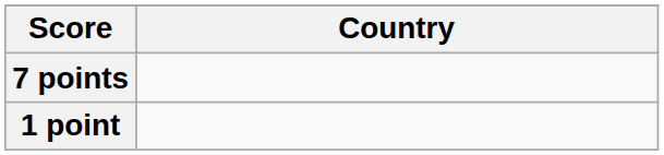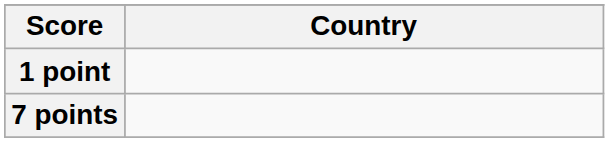 <table class="wikitable">
 <tr>
 </tr>
 <tr>
 <th scope="col" width="20%">Score</th>
 <th scope="col">Country</th>
 </tr>
 <tr>
+<th scope="row">1 point</th>
+<td></td>
+</tr>
+<tr>
 <th scope="row">7 points</th>
 <td></td>
 </tr>
-<tr>
-<th scope="row">1 point</th>
-<td></td>
-</tr>
 </table>
